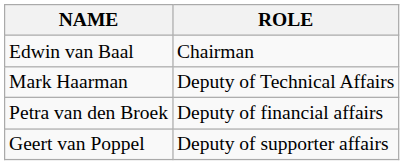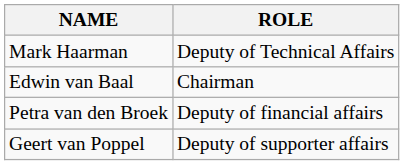 <table class="wikitable">
 <tr>
 <th align="left">NAME</th>
 <th align="left">ROLE</th>
 </tr>
 <tr>
+<td> Mark Haarman</td>
+<td align="left">Deputy of Technical Affairs</td>
+</tr>
+<tr>
 <td> Edwin van Baal</td>
 <td align="left">Chairman</td>
-</tr>
-<tr>
-<td> Mark Haarman</td>
-<td align="left">Deputy of Technical Affairs</td>
 </tr>
 <tr>
 <td> Petra van den Broek</td>
 <td align="left">Deputy of financial affairs</td>
 </tr>
 <tr>
 <td> Geert van Poppel</td>
 <td align="left">Deputy of supporter affairs</td>
 </tr>
 </table>
